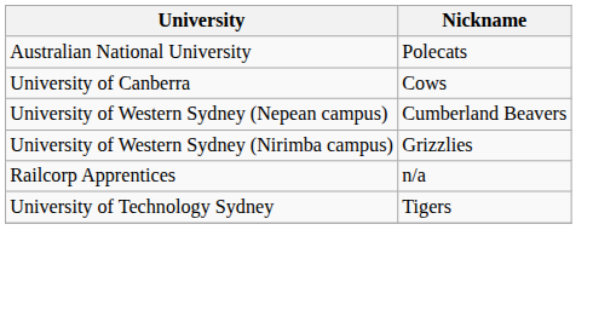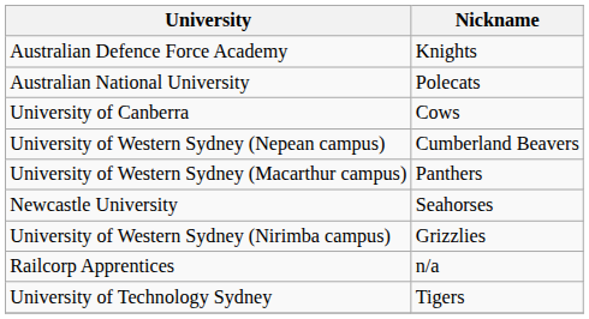 <table class="wikitable">
 <tr>
 <th>University</th>
 <th>Nickname</th>
+</tr>
+<tr>
+<td>Australian Defence Force Academy</td>
+<td>Knights</td>
 </tr>
 <tr>
 <td>Australian National University</td>
 <td>Polecats</td>
 </tr>
 <tr>
 <td>University of Canberra</td>
 <td>Cows</td>
 </tr>
 <tr>
 <td>University of Western Sydney (Nepean campus)</td>
 <td>Cumberland Beavers</td>
+</tr>
+<tr>
+<td>University of Western Sydney (Macarthur campus)</td>
+<td>Panthers</td>
+</tr>
+<tr>
+<td>Newcastle University</td>
+<td>Seahorses</td>
 </tr>
 <tr>
 <td>University of Western Sydney (Nirimba campus)</td>
 <td>Grizzlies</td>
 </tr>
 <tr>
 <td>Railcorp Apprentices</td>
 <td>n/a</td>
 </tr>
 <tr>
 <td>University of Technology Sydney</td>
 <td>Tigers</td>
 </tr>
 <tr>
 </tr>
 </table>
